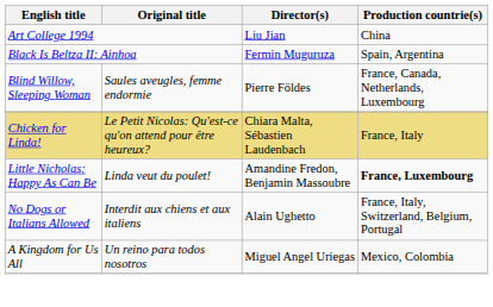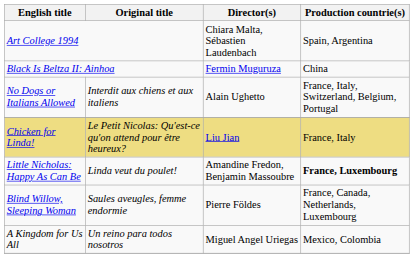 <table class="sortable wikitable" style="width:100%; margin-bottom:4px" cellpadding="5">
 <tr>
 <th scope="col">English title</th>
 <th scope="col">Original title</th>
 <th scope="col">Director(s)</th>
 <th scope="col">Production countrie(s)</th>
 </tr>
 <tr>
 <td colspan="2"><em><a href='#'>Art College 1994</a></em></td>
-<td><a href='#'>Liu Jian</a></td>
-<td>China</td>
+<td>Chiara Malta, Sébastien Laudenbach</td>
+<td>Spain, Argentina</td>
 </tr>
 <tr>
 <td colspan="2"><em><a href='#'>Black Is Beltza II: Ainhoa</a></em></td>
 <td><a href='#'>Fermin Muguruza</a></td>
-<td>Spain, Argentina</td>
+<td>China</td>
 </tr>
 <tr>
-<td><em><a href='#'>Blind Willow, Sleeping Woman</a></em></td>
-<td><em>Saules aveugles, femme endormie</em></td>
-<td>Pierre Földes</td>
-<td>France, Canada, Netherlands, Luxembourg</td>
+<td><em><a href='#'>No Dogs or Italians Allowed</a></em></td>
+<td><em>Interdit aux chiens et aux italiens</em></td>
+<td>Alain Ughetto</td>
+<td>France, Italy, Switzerland, Belgium, Portugal</td>
 </tr>
 <tr>
 </tr>
 <tr style="background:#EEDD82">
 <td><em><a href='#'>Chicken for Linda!</a></em></td>
 <td><em>Le Petit Nicolas: Qu'est-ce qu'on attend pour être heureux?</em></td>
-<td>Chiara Malta, Sébastien Laudenbach</td>
+<td><a href='#'>Liu Jian</a></td>
 <td>France, Italy</td>
 </tr>
 <tr>
 <td><em><a href='#'>Little Nicholas: Happy As Can Be</a></em></td>
 <td><em>Linda veut du poulet!</em></td>
 <td>Amandine Fredon, Benjamin Massoubre</td>
 <td><strong>France, Luxembourg</strong></td>
 </tr>
 <tr>
-<td><em><a href='#'>No Dogs or Italians Allowed</a></em></td>
-<td><em>Interdit aux chiens et aux italiens</em></td>
-<td>Alain Ughetto</td>
-<td>France, Italy, Switzerland, Belgium, Portugal</td>
+<td><em><a href='#'>Blind Willow, Sleeping Woman</a></em></td>
+<td><em>Saules aveugles, femme endormie</em></td>
+<td>Pierre Földes</td>
+<td>France, Canada, Netherlands, Luxembourg</td>
 </tr>
 <tr>
 <td><em>A Kingdom for Us All</em></td>
 <td><em>Un reino para todos nosotros</em></td>
 <td>Miguel Angel Uriegas</td>
 <td>Mexico, Colombia</td>
 </tr>
 <tr>
 </tr>
 </table>
